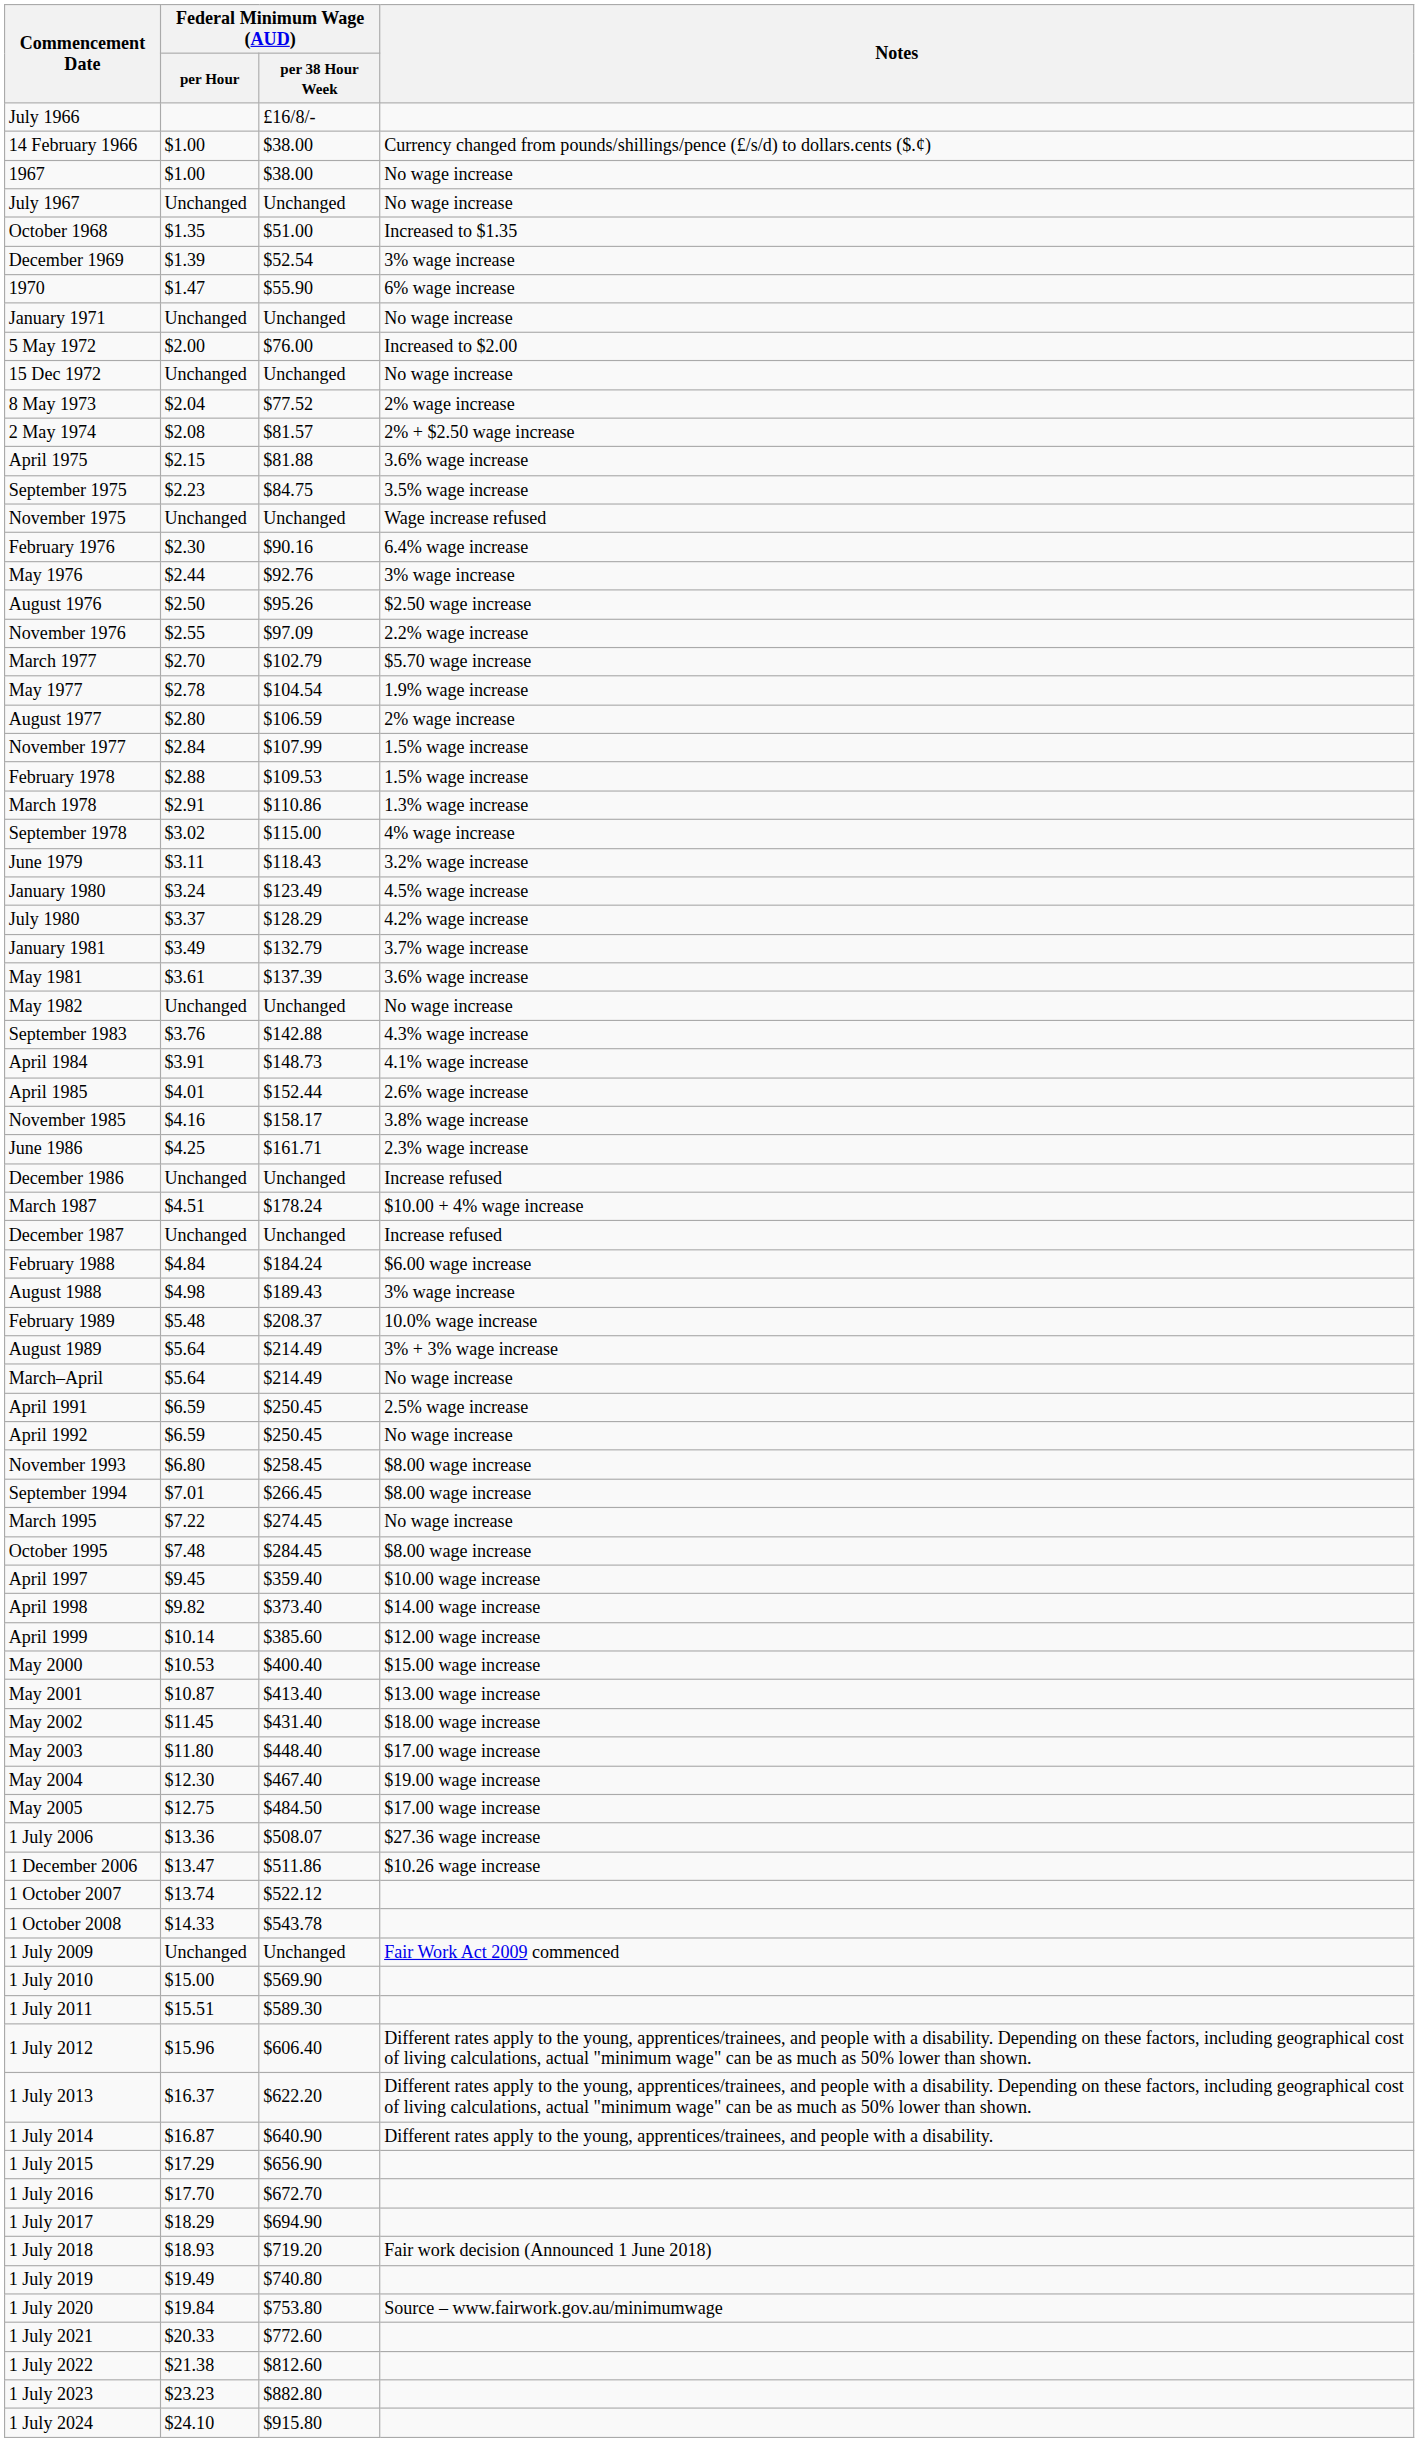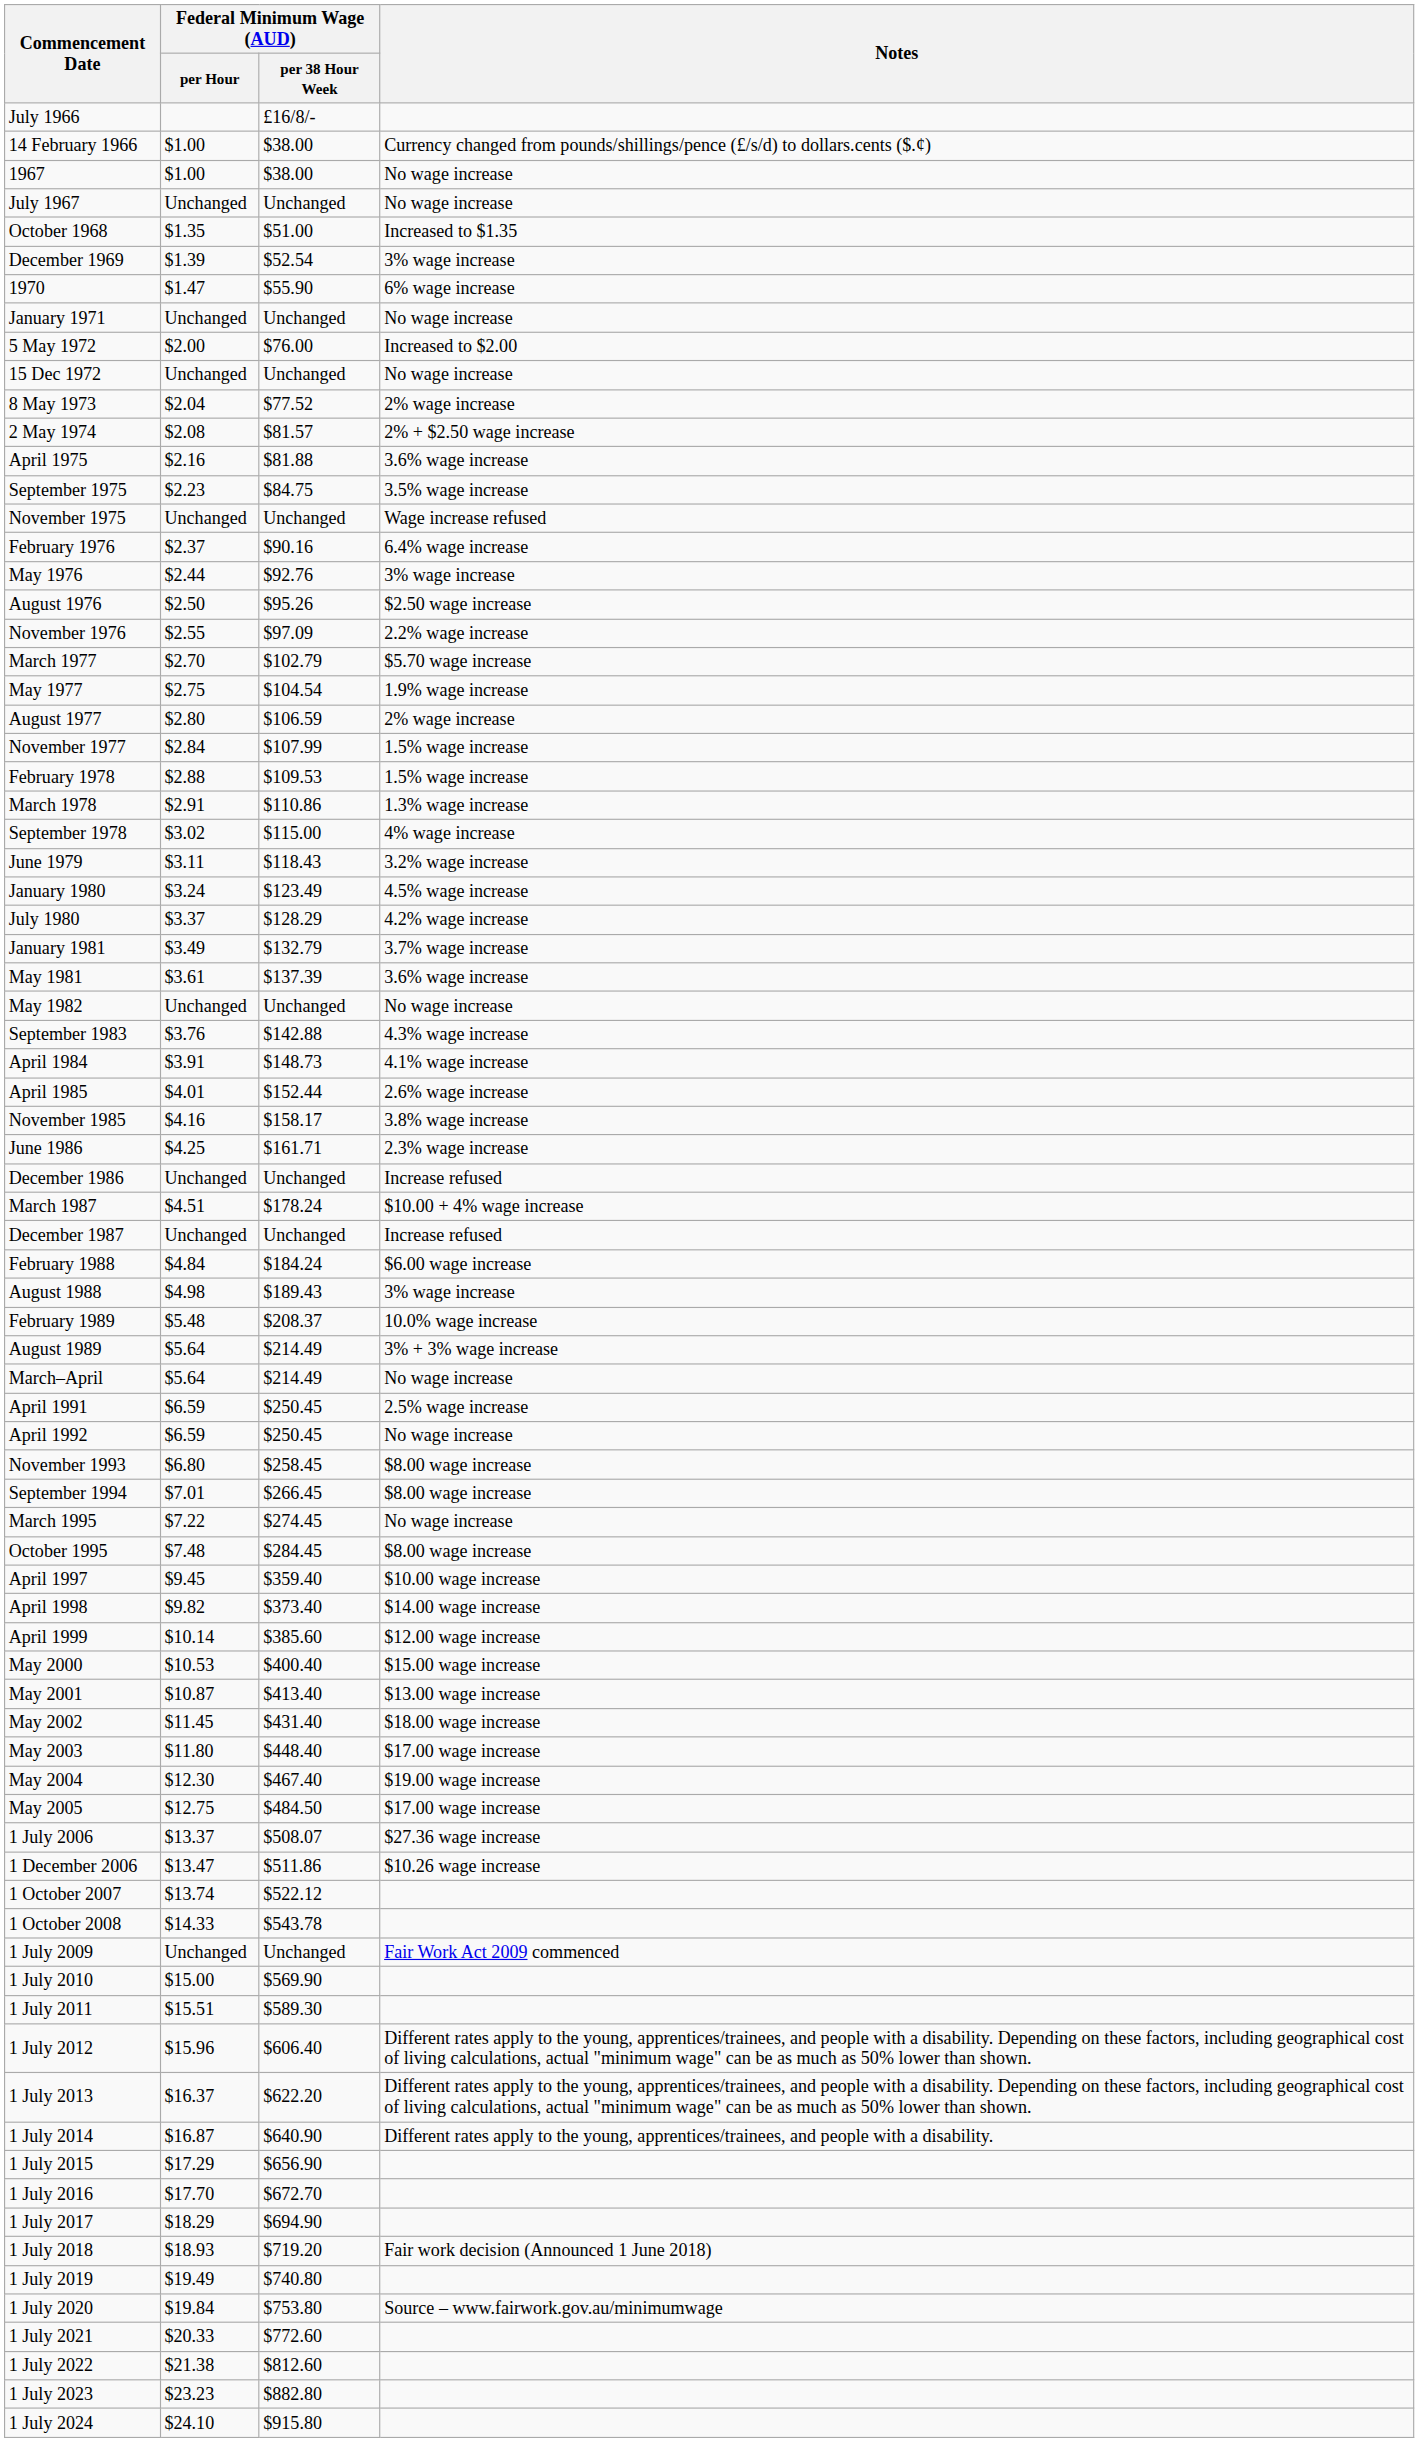 <table class="wikitable">
 <tr>
 <th rowspan="2">Commencement Date</th>
 <th colspan="2">Federal Minimum Wage (<a href='#'>AUD</a>)</th>
 <th rowspan="2">Notes</th>
 </tr>
 <tr>
 <th><small>per Hour</small></th>
 <th><small>per 38 Hour Week</small></th>
 </tr>
 <tr>
 <td>July 1966</td>
 <td></td>
 <td>£16/8/-</td>
 <td></td>
 </tr>
 <tr>
 <td>14 February 1966</td>
 <td>$1.00</td>
 <td>$38.00</td>
 <td>Currency changed from pounds/shillings/pence (£/s/d) to dollars.cents ($.¢)</td>
 </tr>
 <tr>
 <td>1967</td>
 <td>$1.00</td>
 <td>$38.00</td>
 <td>No wage increase</td>
 </tr>
 <tr>
 <td>July 1967</td>
 <td>Unchanged</td>
 <td>Unchanged</td>
 <td>No wage increase</td>
 </tr>
 <tr>
 <td>October 1968</td>
 <td>$1.35</td>
 <td>$51.00</td>
 <td>Increased to $1.35</td>
 </tr>
 <tr>
 <td>December 1969</td>
 <td>$1.39</td>
 <td>$52.54</td>
 <td>3% wage increase</td>
 </tr>
 <tr>
 <td>1970</td>
 <td>$1.47</td>
 <td>$55.90</td>
 <td>6% wage increase</td>
 </tr>
 <tr>
 <td>January 1971</td>
 <td>Unchanged</td>
 <td>Unchanged</td>
 <td>No wage increase</td>
 </tr>
 <tr>
 <td>5 May 1972</td>
 <td>$2.00</td>
 <td>$76.00</td>
 <td>Increased to $2.00</td>
 </tr>
 <tr>
 <td>15 Dec 1972</td>
 <td>Unchanged</td>
 <td>Unchanged</td>
 <td>No wage increase</td>
 </tr>
 <tr>
 <td>8 May 1973</td>
 <td>$2.04</td>
 <td>$77.52</td>
 <td>2% wage increase</td>
 </tr>
 <tr>
 <td>2 May 1974</td>
 <td>$2.08</td>
 <td>$81.57</td>
 <td>2% + $2.50 wage increase</td>
 </tr>
 <tr>
 <td>April 1975</td>
-<td>$2.15</td>
+<td>$2.16</td>
 <td>$81.88</td>
 <td>3.6% wage increase</td>
 </tr>
 <tr>
 <td>September 1975</td>
 <td>$2.23</td>
 <td>$84.75</td>
 <td>3.5% wage increase</td>
 </tr>
 <tr>
 <td>November 1975</td>
 <td>Unchanged</td>
 <td>Unchanged</td>
 <td>Wage increase refused</td>
 </tr>
 <tr>
 <td>February 1976</td>
-<td>$2.30</td>
+<td>$2.37</td>
 <td>$90.16</td>
 <td>6.4% wage increase</td>
 </tr>
 <tr>
 <td>May 1976</td>
 <td>$2.44</td>
 <td>$92.76</td>
 <td>3% wage increase</td>
 </tr>
 <tr>
 <td>August 1976</td>
 <td>$2.50</td>
 <td>$95.26</td>
 <td>$2.50 wage increase</td>
 </tr>
 <tr>
 <td>November 1976</td>
 <td>$2.55</td>
 <td>$97.09</td>
 <td>2.2% wage increase</td>
 </tr>
 <tr>
 <td>March 1977</td>
 <td>$2.70</td>
 <td>$102.79</td>
 <td>$5.70 wage increase</td>
 </tr>
 <tr>
 <td>May 1977</td>
-<td>$2.78</td>
+<td>$2.75</td>
 <td>$104.54</td>
 <td>1.9% wage increase</td>
 </tr>
 <tr>
 <td>August 1977</td>
 <td>$2.80</td>
 <td>$106.59</td>
 <td>2% wage increase</td>
 </tr>
 <tr>
 <td>November 1977</td>
 <td>$2.84</td>
 <td>$107.99</td>
 <td>1.5% wage increase</td>
 </tr>
 <tr>
 <td>February 1978</td>
 <td>$2.88</td>
 <td>$109.53</td>
 <td>1.5% wage increase</td>
 </tr>
 <tr>
 <td>March 1978</td>
 <td>$2.91</td>
 <td>$110.86</td>
 <td>1.3% wage increase</td>
 </tr>
 <tr>
 <td>September 1978</td>
 <td>$3.02</td>
 <td>$115.00</td>
 <td>4% wage increase</td>
 </tr>
 <tr>
 <td>June 1979</td>
 <td>$3.11</td>
 <td>$118.43</td>
 <td>3.2% wage increase</td>
 </tr>
 <tr>
 <td>January 1980</td>
 <td>$3.24</td>
 <td>$123.49</td>
 <td>4.5% wage increase</td>
 </tr>
 <tr>
 <td>July 1980</td>
 <td>$3.37</td>
 <td>$128.29</td>
 <td>4.2% wage increase</td>
 </tr>
 <tr>
 <td>January 1981</td>
 <td>$3.49</td>
 <td>$132.79</td>
 <td>3.7% wage increase</td>
 </tr>
 <tr>
 <td>May 1981</td>
 <td>$3.61</td>
 <td>$137.39</td>
 <td>3.6% wage increase</td>
 </tr>
 <tr>
 <td>May 1982</td>
 <td>Unchanged</td>
 <td>Unchanged</td>
 <td>No wage increase</td>
 </tr>
 <tr>
 <td>September 1983</td>
 <td>$3.76</td>
 <td>$142.88</td>
 <td>4.3% wage increase</td>
 </tr>
 <tr>
 <td>April 1984</td>
 <td>$3.91</td>
 <td>$148.73</td>
 <td>4.1% wage increase</td>
 </tr>
 <tr>
 <td>April 1985</td>
 <td>$4.01</td>
 <td>$152.44</td>
 <td>2.6% wage increase</td>
 </tr>
 <tr>
 <td>November 1985</td>
 <td>$4.16</td>
 <td>$158.17</td>
 <td>3.8% wage increase</td>
 </tr>
 <tr>
 <td>June 1986</td>
 <td>$4.25</td>
 <td>$161.71</td>
 <td>2.3% wage increase</td>
 </tr>
 <tr>
 <td>December 1986</td>
 <td>Unchanged</td>
 <td>Unchanged</td>
 <td>Increase refused</td>
 </tr>
 <tr>
 <td>March 1987</td>
 <td>$4.51</td>
 <td>$178.24</td>
 <td>$10.00 + 4% wage increase</td>
 </tr>
 <tr>
 <td>December 1987</td>
 <td>Unchanged</td>
 <td>Unchanged</td>
 <td>Increase refused</td>
 </tr>
 <tr>
 <td>February 1988</td>
 <td>$4.84</td>
 <td>$184.24</td>
 <td>$6.00 wage increase</td>
 </tr>
 <tr>
 <td>August 1988</td>
 <td>$4.98</td>
 <td>$189.43</td>
 <td>3% wage increase</td>
 </tr>
 <tr>
 <td>February 1989</td>
 <td>$5.48</td>
 <td>$208.37</td>
 <td>10.0% wage increase</td>
 </tr>
 <tr>
 <td>August 1989</td>
 <td>$5.64</td>
 <td>$214.49</td>
 <td>3% + 3% wage increase</td>
 </tr>
 <tr>
 <td>March–April</td>
 <td>$5.64</td>
 <td>$214.49</td>
 <td>No wage increase</td>
 </tr>
 <tr>
 <td>April 1991</td>
 <td>$6.59</td>
 <td>$250.45</td>
 <td>2.5% wage increase</td>
 </tr>
 <tr>
 <td>April 1992</td>
 <td>$6.59</td>
 <td>$250.45</td>
 <td>No wage increase</td>
 </tr>
 <tr>
 <td>November 1993</td>
 <td>$6.80</td>
 <td>$258.45</td>
 <td>$8.00 wage increase</td>
 </tr>
 <tr>
 <td>September 1994</td>
 <td>$7.01</td>
 <td>$266.45</td>
 <td>$8.00 wage increase</td>
 </tr>
 <tr>
 <td>March 1995</td>
 <td>$7.22</td>
 <td>$274.45</td>
 <td>No wage increase</td>
 </tr>
 <tr>
 <td>October 1995</td>
 <td>$7.48</td>
 <td>$284.45</td>
 <td>$8.00 wage increase</td>
 </tr>
 <tr>
 <td>April 1997</td>
 <td>$9.45</td>
 <td>$359.40</td>
 <td>$10.00 wage increase</td>
 </tr>
 <tr>
 <td>April 1998</td>
 <td>$9.82</td>
 <td>$373.40</td>
 <td>$14.00 wage increase</td>
 </tr>
 <tr>
 <td>April 1999</td>
 <td>$10.14</td>
 <td>$385.60</td>
 <td>$12.00 wage increase</td>
 </tr>
 <tr>
 <td>May 2000</td>
 <td>$10.53</td>
 <td>$400.40</td>
 <td>$15.00 wage increase</td>
 </tr>
 <tr>
 <td>May 2001</td>
 <td>$10.87</td>
 <td>$413.40</td>
 <td>$13.00 wage increase</td>
 </tr>
 <tr>
 <td>May 2002</td>
 <td>$11.45</td>
 <td>$431.40</td>
 <td>$18.00 wage increase</td>
 </tr>
 <tr>
 <td>May 2003</td>
 <td>$11.80</td>
 <td>$448.40</td>
 <td>$17.00 wage increase</td>
 </tr>
 <tr>
 <td>May 2004</td>
 <td>$12.30</td>
 <td>$467.40</td>
 <td>$19.00 wage increase</td>
 </tr>
 <tr>
 <td>May 2005</td>
 <td>$12.75</td>
 <td>$484.50</td>
 <td>$17.00 wage increase</td>
 </tr>
 <tr>
 <td>1 July 2006</td>
-<td>$13.36</td>
+<td>$13.37</td>
 <td>$508.07</td>
 <td>$27.36 wage increase</td>
 </tr>
 <tr>
 <td>1 December 2006</td>
 <td>$13.47</td>
 <td>$511.86</td>
 <td>$10.26 wage increase</td>
 </tr>
 <tr>
 <td>1 October 2007 </td>
 <td>$13.74</td>
 <td>$522.12</td>
 <td></td>
 </tr>
 <tr>
 <td>1 October 2008 </td>
 <td>$14.33</td>
 <td>$543.78</td>
 <td></td>
 </tr>
 <tr>
 <td>1 July 2009 </td>
 <td>Unchanged</td>
 <td>Unchanged</td>
 <td><a href='#'>Fair Work Act 2009</a> commenced</td>
 </tr>
 <tr>
 <td>1 July 2010 </td>
 <td>$15.00</td>
 <td>$569.90</td>
 <td></td>
 </tr>
 <tr>
 <td>1 July 2011 </td>
 <td>$15.51</td>
 <td>$589.30</td>
 <td></td>
 </tr>
 <tr>
 <td>1 July 2012 </td>
 <td>$15.96</td>
 <td>$606.40</td>
 <td>Different rates apply to the young, apprentices/trainees, and people with a disability. Depending on these factors, including geographical cost of living calculations, actual "minimum wage" can be as much as 50% lower than shown.</td>
 </tr>
 <tr>
 <td>1 July 2013 </td>
 <td>$16.37</td>
 <td>$622.20</td>
 <td>Different rates apply to the young, apprentices/trainees, and people with a disability. Depending on these factors, including geographical cost of living calculations, actual "minimum wage" can be as much as 50% lower than shown.</td>
 </tr>
 <tr>
 <td>1 July 2014 </td>
 <td>$16.87</td>
 <td>$640.90</td>
 <td>Different rates apply to the young, apprentices/trainees, and people with a disability.</td>
 </tr>
 <tr>
 <td>1 July 2015</td>
 <td>$17.29</td>
 <td>$656.90</td>
 <td></td>
 </tr>
 <tr>
 <td>1 July 2016</td>
 <td>$17.70</td>
 <td>$672.70</td>
 <td></td>
 </tr>
 <tr>
 <td>1 July 2017</td>
 <td>$18.29</td>
 <td>$694.90</td>
 <td></td>
 </tr>
 <tr>
 <td>1 July 2018</td>
 <td>$18.93</td>
 <td>$719.20</td>
 <td>Fair work decision (Announced 1 June 2018)</td>
 </tr>
 <tr>
 <td>1 July 2019</td>
 <td>$19.49</td>
 <td>$740.80</td>
 <td></td>
 </tr>
 <tr>
 <td>1 July 2020</td>
 <td>$19.84</td>
 <td>$753.80</td>
 <td>Source – www.fairwork.gov.au/minimumwage</td>
 </tr>
 <tr>
 <td>1 July 2021</td>
 <td>$20.33</td>
 <td>$772.60</td>
 <td></td>
 </tr>
 <tr>
 <td>1 July 2022</td>
 <td>$21.38</td>
 <td>$812.60</td>
 <td></td>
 </tr>
 <tr>
 <td>1 July 2023</td>
 <td>$23.23</td>
 <td>$882.80</td>
 <td></td>
 </tr>
 <tr>
 <td>1 July 2024</td>
 <td>$24.10</td>
 <td>$915.80</td>
 <td></td>
 </tr>
 </table>
